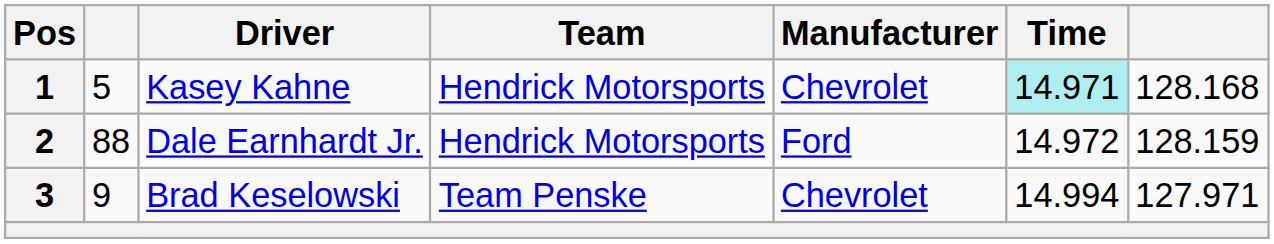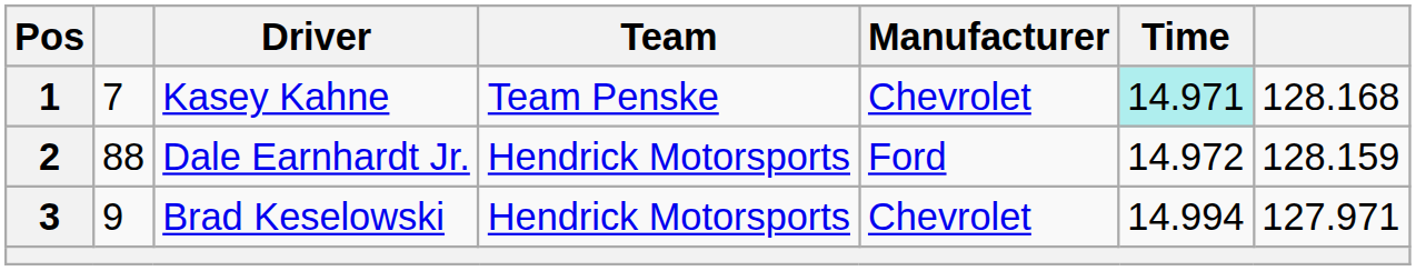 <table class="wikitable" style="font-size:95%">
 <tr>
 <th>Pos</th>
 <th></th>
 <th>Driver</th>
 <th>Team</th>
 <th>Manufacturer</th>
 <th>Time</th>
 <th></th>
 </tr>
 <tr>
 <th>1</th>
-<td>5</td>
+<td>7</td>
 <td><a href='#'>Kasey Kahne</a></td>
-<td><a href='#'>Hendrick Motorsports</a></td>
+<td><a href='#'>Team Penske</a></td>
 <td><a href='#'>Chevrolet</a></td>
 <td style="background: paleturquoise;">14.971</td>
 <td>128.168</td>
 </tr>
 <tr>
 <th>2</th>
 <td>88</td>
 <td><a href='#'>Dale Earnhardt Jr.</a></td>
 <td><a href='#'>Hendrick Motorsports</a></td>
 <td><a href='#'>Ford</a></td>
 <td>14.972</td>
 <td>128.159</td>
 </tr>
 <tr>
 <th>3</th>
 <td>9</td>
 <td><a href='#'>Brad Keselowski</a></td>
-<td><a href='#'>Team Penske</a></td>
+<td><a href='#'>Hendrick Motorsports</a></td>
 <td><a href='#'>Chevrolet</a></td>
 <td>14.994</td>
 <td>127.971</td>
 </tr>
 <tr>
 <th colspan="7"></th>
 </tr>
 </table>
